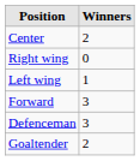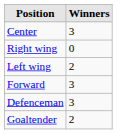 <table class="wikitable">
 <tr>
 <th style="background:#e5e5e5;">Position</th>
 <th style="background:#e5e5e5;">Winners</th>
 </tr>
 <tr>
 <td><a href='#'>Center</a></td>
-<td>2</td>
+<td>3</td>
 </tr>
 <tr>
 <td><a href='#'>Right wing</a></td>
 <td>0</td>
 </tr>
 <tr>
 <td><a href='#'>Left wing</a></td>
-<td>1</td>
+<td>2</td>
 </tr>
 <tr>
 <td><a href='#'>Forward</a></td>
 <td>3</td>
 </tr>
 <tr>
 <td><a href='#'>Defenceman</a></td>
 <td>3</td>
 </tr>
 <tr>
 <td><a href='#'>Goaltender</a></td>
 <td>2</td>
 </tr>
 </table>
